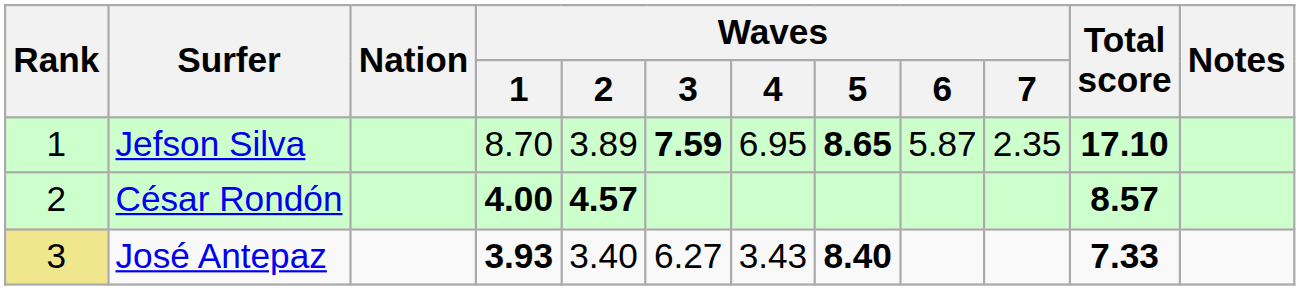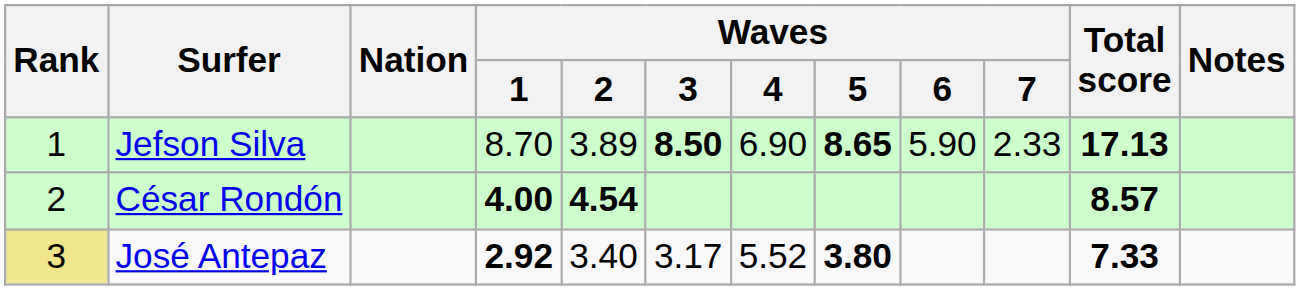 <table class="wikitable sortable" style="text-align:center">
 <tr>
 <th rowspan=2>Rank</th>
 <th rowspan=2>Surfer</th>
 <th rowspan=2>Nation</th>
 <th colspan=7>Waves</th>
 <th rowspan=2>Total<br>score</th>
 <th rowspan=2>Notes</th>
 </tr>
 <tr>
 <th>1</th>
 <th>2</th>
 <th>3</th>
 <th>4</th>
 <th>5</th>
 <th>6</th>
 <th>7</th>
 </tr>
 <tr bgcolor=ccffcc>
 <td>1</td>
 <td align=left><a href='#'>Jefson Silva</a></td>
 <td align=left></td>
 <td>8.70</td>
 <td>3.89</td>
-<td><strong>7.59</strong></td>
-<td>6.95</td>
+<td><strong>8.50</strong></td>
+<td>6.90</td>
 <td><strong>8.65</strong></td>
-<td>5.87</td>
-<td>2.35</td>
-<td><strong>17.10</strong></td>
+<td>5.90</td>
+<td>2.33</td>
+<td><strong>17.13</strong></td>
 <td></td>
 </tr>
 <tr bgcolor=ccffcc>
 <td>2</td>
 <td align=left><a href='#'>César Rondón</a></td>
 <td align=left></td>
 <td><strong>4.00</strong></td>
-<td><strong>4.57</strong></td>
+<td><strong>4.54</strong></td>
 <td></td>
 <td></td>
 <td></td>
 <td></td>
 <td></td>
 <td><strong>8.57</strong></td>
 <td></td>
 </tr>
 <tr>
 <td style="background: khaki;">3</td>
 <td align=left><a href='#'>José Antepaz</a></td>
 <td align=left></td>
-<td><strong>3.93</strong></td>
+<td><strong>2.92</strong></td>
 <td>3.40</td>
-<td>6.27</td>
-<td>3.43</td>
-<td><strong>8.40</strong></td>
+<td>3.17</td>
+<td>5.52</td>
+<td><strong>3.80</strong></td>
 <td></td>
 <td></td>
 <td><strong>7.33</strong></td>
 <td></td>
 </tr>
 </table>
